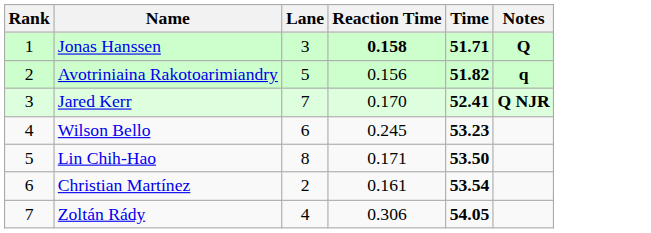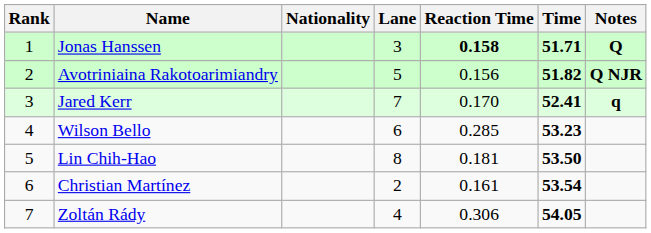 <table class="wikitable sortable" style="text-align:center">
 <tr>
 <th>Rank</th>
 <th>Name</th>
+<th>Nationality</th>
 <th>Lane</th>
 <th>Reaction Time</th>
 <th>Time</th>
 <th>Notes</th>
 </tr>
 <tr bgcolor=ccffcc>
 <td>1</td>
 <td align=left><a href='#'>Jonas Hanssen</a></td>
+<td align=left></td>
 <td>3</td>
 <td><strong>0.158</strong></td>
 <td><strong>51.71</strong></td>
 <td><strong>Q</strong></td>
 </tr>
 <tr bgcolor=ccffcc>
 <td>2</td>
 <td align=left><a href='#'>Avotriniaina Rakotoarimiandry</a></td>
+<td align=left></td>
 <td>5</td>
 <td>0.156</td>
 <td><strong>51.82</strong></td>
-<td><strong>q</strong></td>
+<td><strong>Q NJR</strong></td>
 </tr>
 <tr bgcolor=ddffdd>
 <td>3</td>
 <td align=left><a href='#'>Jared Kerr</a></td>
+<td align=left></td>
 <td>7</td>
 <td>0.170</td>
 <td><strong>52.41</strong></td>
-<td><strong>Q NJR</strong></td>
+<td><strong>q</strong></td>
 </tr>
 <tr>
 <td>4</td>
 <td align=left><a href='#'>Wilson Bello</a></td>
+<td align=left></td>
 <td>6</td>
-<td>0.245</td>
+<td>0.285</td>
 <td><strong>53.23</strong></td>
 <td></td>
 </tr>
 <tr>
 <td>5</td>
 <td align=left><a href='#'>Lin Chih-Hao</a></td>
+<td align=left></td>
 <td>8</td>
-<td>0.171</td>
+<td>0.181</td>
 <td><strong>53.50</strong></td>
 <td></td>
 </tr>
 <tr>
 <td>6</td>
 <td align=left><a href='#'>Christian Martínez</a></td>
+<td align=left></td>
 <td>2</td>
 <td>0.161</td>
 <td><strong>53.54</strong></td>
 <td></td>
 </tr>
 <tr>
 <td>7</td>
 <td align=left><a href='#'>Zoltán Rády</a></td>
+<td align=left></td>
 <td>4</td>
 <td>0.306</td>
 <td><strong>54.05</strong></td>
 <td></td>
 </tr>
 </table>
